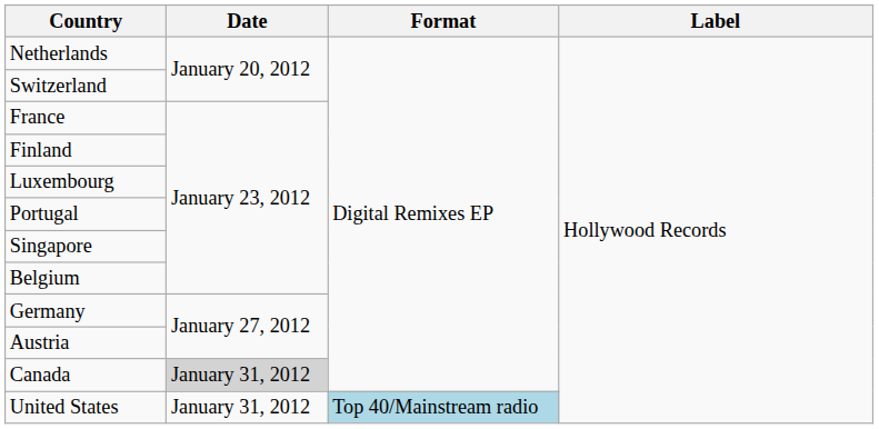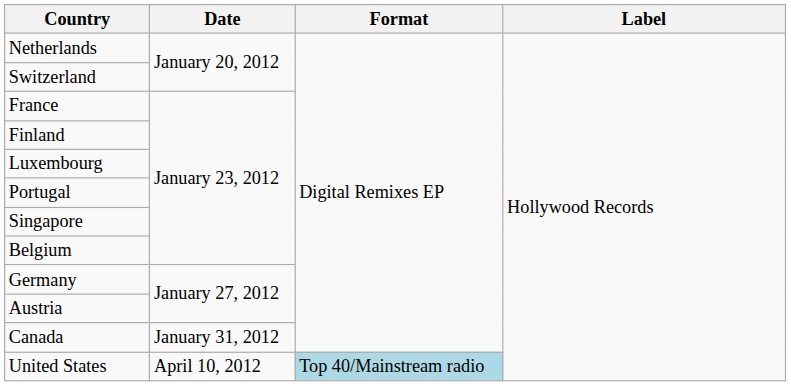 <table class="wikitable">
 <tr>
 <th style="width:120px;">Country</th>
 <th style="width:120px;">Date</th>
 <th style="width:175px;">Format</th>
 <th style="width:240px;">Label</th>
 </tr>
 <tr>
 <td>Netherlands</td>
 <td rowspan="2">January 20, 2012</td>
 <td rowspan="11">Digital Remixes EP</td>
 <td rowspan="12">Hollywood Records</td>
 </tr>
 <tr>
 <td>Switzerland</td>
 </tr>
 <tr>
 <td>France</td>
 <td rowspan="6">January 23, 2012</td>
 </tr>
 <tr>
 <td>Finland</td>
 </tr>
 <tr>
 <td>Luxembourg</td>
 </tr>
 <tr>
 <td>Portugal</td>
 </tr>
 <tr>
 <td>Singapore</td>
 </tr>
 <tr>
 <td>Belgium</td>
 </tr>
 <tr>
 <td>Germany</td>
 <td rowspan="2">January 27, 2012</td>
 </tr>
 <tr>
 <td>Austria</td>
 </tr>
 <tr>
 <td>Canada</td>
-<td style="background: lightgrey;">January 31, 2012</td>
+<td>January 31, 2012</td>
 </tr>
 <tr>
 <td>United States</td>
-<td>January 31, 2012</td>
+<td>April 10, 2012</td>
 <td style="background: lightblue;">Top 40/Mainstream radio</td>
 </tr>
 </table>
